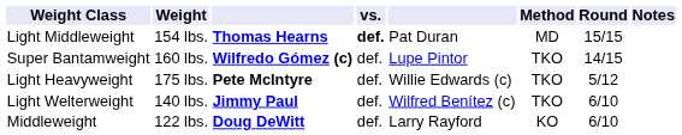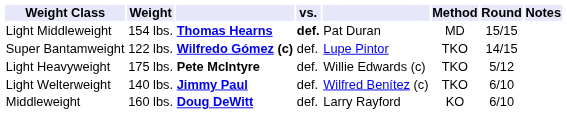 <table class="toccolours" style="font-size: 85%;">
 <tr>
 <th style="background:#e6e8fa; color:#000; text-align:center;">Weight Class</th>
 <th style="background:#e6e8fa; color:#000; text-align:center;">Weight</th>
 <th style="background:#e6e8fa; color:#000; text-align:center;"></th>
 <th style="background:#e6e8fa; color:#000; text-align:center;">vs.</th>
 <th style="background:#e6e8fa; color:#000; text-align:center;"></th>
 <th style="background:#e6e8fa; color:#000; text-align:center;">Method</th>
 <th style="background:#e6e8fa; color:#000; text-align:center;">Round</th>
 <th style="background:#e6e8fa; color:#000; text-align:center;">Notes</th>
 </tr>
 <tr>
 <td>Light Middleweight</td>
 <td>154 lbs.</td>
 <td><strong><a href='#'>Thomas Hearns</a></strong></td>
 <td><strong>def.</strong></td>
 <td>Pat Duran</td>
 <td align=center>MD</td>
 <td align=center>15/15</td>
 <td></td>
 </tr>
 <tr>
 <td>Super Bantamweight</td>
-<td>160 lbs.</td>
+<td>122 lbs.</td>
 <td><strong><a href='#'>Wilfredo Gómez</a> (c)</strong></td>
 <td>def.</td>
 <td><a href='#'>Lupe Pintor</a></td>
 <td align=center>TKO</td>
 <td align=center>14/15</td>
 <td></td>
 </tr>
 <tr>
 <td>Light Heavyweight</td>
 <td>175 lbs.</td>
 <td><strong>Pete McIntyre</strong></td>
 <td>def.</td>
 <td>Willie Edwards (c)</td>
 <td align=center>TKO</td>
 <td align=center>5/12</td>
 <td></td>
 </tr>
 <tr>
 <td>Light Welterweight</td>
 <td>140 lbs.</td>
 <td><strong><a href='#'>Jimmy Paul</a></strong></td>
 <td>def.</td>
 <td><a href='#'>Wilfred Benítez</a> (c)</td>
 <td align=center>TKO</td>
 <td align=center>6/10</td>
 </tr>
 <tr>
 <td>Middleweight</td>
-<td>122 lbs.</td>
+<td>160 lbs.</td>
 <td><strong><a href='#'>Doug DeWitt</a></strong></td>
 <td>def.</td>
 <td>Larry Rayford</td>
 <td align=center>KO</td>
 <td align=center>6/10</td>
 </tr>
 </table>
